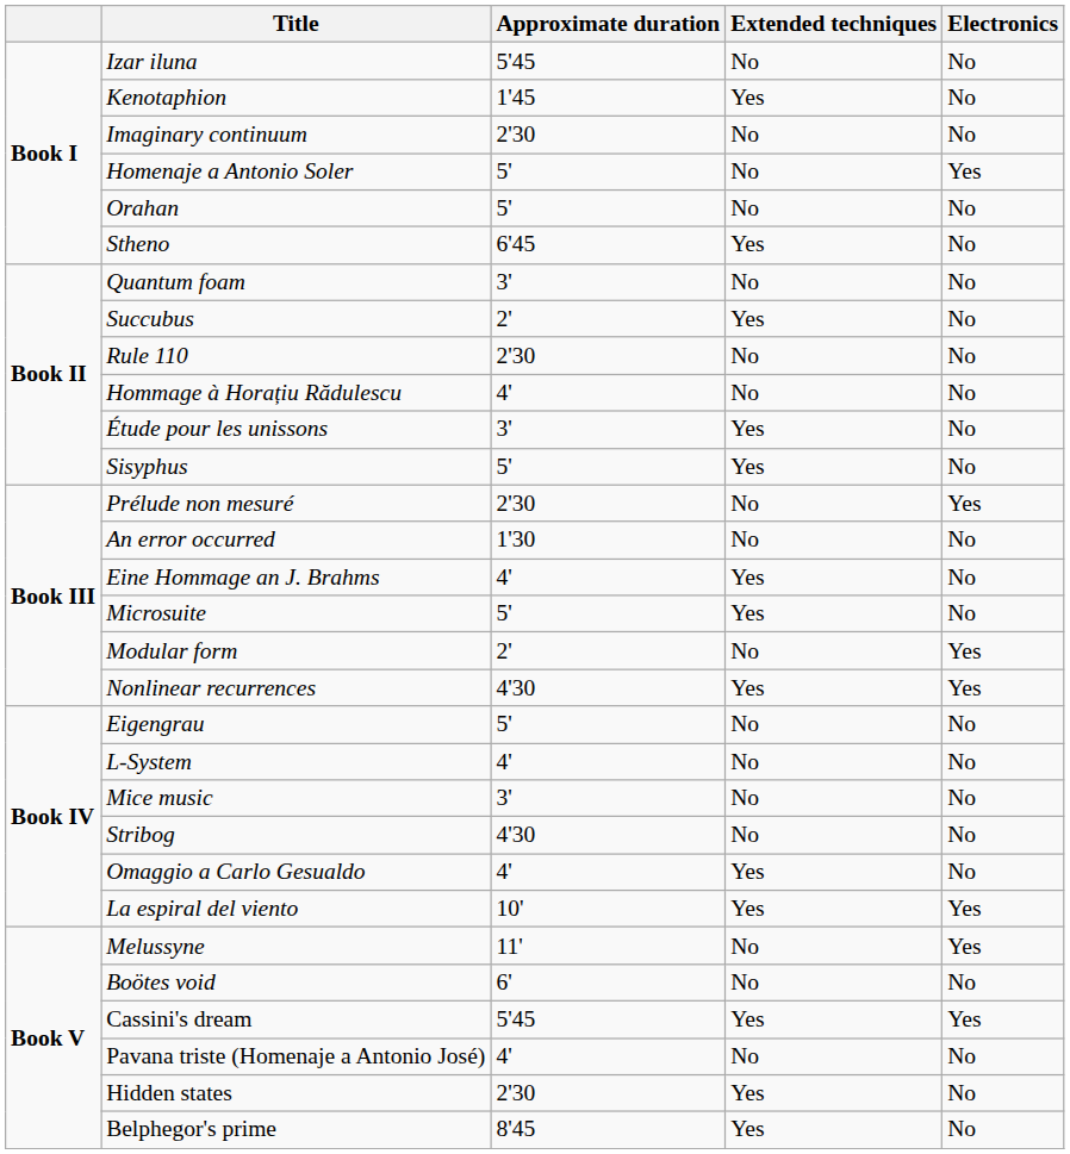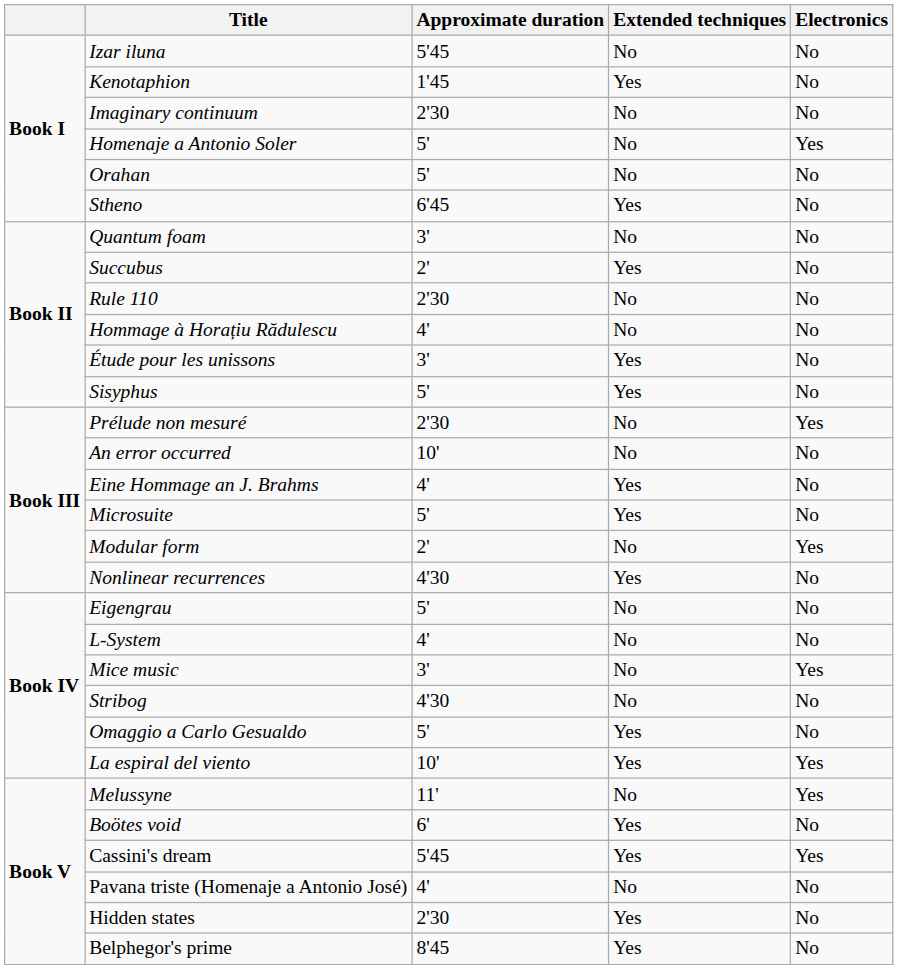 <table class="wikitable">
 <tr>
 <th></th>
 <th>Title</th>
 <th>Approximate duration</th>
 <th>Extended techniques</th>
 <th>Electronics</th>
 </tr>
 <tr>
 <td rowspan="6"><strong>Book I</strong></td>
 <td><em>Izar iluna</em></td>
 <td>5'45</td>
 <td>No</td>
 <td>No</td>
 </tr>
 <tr>
 <td><em>Kenotaphion</em></td>
 <td>1'45</td>
 <td>Yes</td>
 <td>No</td>
 </tr>
 <tr>
 <td><em>Imaginary continuum</em></td>
 <td>2'30</td>
 <td>No</td>
 <td>No</td>
 </tr>
 <tr>
 <td><em>Homenaje a Antonio Soler</em></td>
 <td>5'</td>
 <td>No</td>
 <td>Yes</td>
 </tr>
 <tr>
 <td><em>Orahan</em></td>
 <td>5'</td>
 <td>No</td>
 <td>No</td>
 </tr>
 <tr>
 <td><em>Stheno</em></td>
 <td>6'45</td>
 <td>Yes</td>
 <td>No</td>
 </tr>
 <tr>
 <td rowspan="6"><strong>Book II</strong></td>
 <td><em>Quantum foam</em></td>
 <td>3'</td>
 <td>No</td>
 <td>No</td>
 </tr>
 <tr>
 <td><em>Succubus</em></td>
 <td>2'</td>
 <td>Yes</td>
 <td>No</td>
 </tr>
 <tr>
 <td><em>Rule 110</em></td>
 <td>2'30</td>
 <td>No</td>
 <td>No</td>
 </tr>
 <tr>
 <td><em>Hommage à Horațiu Rădulescu</em></td>
 <td>4'</td>
 <td>No</td>
 <td>No</td>
 </tr>
 <tr>
 <td><em>Étude pour les unissons</em></td>
 <td>3'</td>
 <td>Yes</td>
 <td>No</td>
 </tr>
 <tr>
 <td><em>Sisyphus</em></td>
 <td>5'</td>
 <td>Yes</td>
 <td>No</td>
 </tr>
 <tr>
 <td rowspan="6"><strong>Book III</strong></td>
 <td><em>Prélude non mesuré</em></td>
 <td>2'30</td>
 <td>No</td>
 <td>Yes</td>
 </tr>
 <tr>
 <td><em>An error occurred</em></td>
-<td>1'30</td>
+<td>10'</td>
 <td>No</td>
 <td>No</td>
 </tr>
 <tr>
 <td><em>Eine Hommage an J. Brahms</em></td>
 <td>4'</td>
 <td>Yes</td>
 <td>No</td>
 </tr>
 <tr>
 <td><em>Microsuite</em></td>
 <td>5'</td>
 <td>Yes</td>
 <td>No</td>
 </tr>
 <tr>
 <td><em>Modular form</em></td>
 <td>2'</td>
 <td>No</td>
 <td>Yes</td>
 </tr>
 <tr>
 <td><em>Nonlinear recurrences</em></td>
 <td>4'30</td>
 <td>Yes</td>
-<td>Yes</td>
+<td>No</td>
 </tr>
 <tr>
 <td rowspan="6"><strong>Book IV</strong></td>
 <td><em>Eigengrau</em></td>
 <td>5'</td>
 <td>No</td>
 <td>No</td>
 </tr>
 <tr>
 <td><em>L-System</em></td>
 <td>4'</td>
 <td>No</td>
 <td>No</td>
 </tr>
 <tr>
 <td><em>Mice music</em></td>
 <td>3'</td>
 <td>No</td>
-<td>No</td>
+<td>Yes</td>
 </tr>
 <tr>
 <td><em>Stribog</em></td>
 <td>4'30</td>
 <td>No</td>
 <td>No</td>
 </tr>
 <tr>
 <td><em>Omaggio a Carlo Gesualdo</em></td>
-<td>4'</td>
+<td>5'</td>
 <td>Yes</td>
 <td>No</td>
 </tr>
 <tr>
 <td><em>La espiral del viento</em></td>
 <td>10'</td>
 <td>Yes</td>
 <td>Yes</td>
 </tr>
 <tr>
 <td rowspan="6"><strong>Book V</strong></td>
 <td><em>Melussyne</em></td>
 <td>11'</td>
 <td>No</td>
 <td>Yes</td>
 </tr>
 <tr>
 <td><em>Boötes void</td>
 <td>6'</td>
-<td>No</td>
+<td>Yes</td>
 <td>No</td>
 </tr>
 <tr>
 <td></em>Cassini's dream<em></td>
 <td>5'45</td>
 <td>Yes</td>
 <td>Yes</td>
 </tr>
 <tr>
 <td></em>Pavana triste (Homenaje a Antonio José)<em></td>
 <td>4'</td>
 <td>No</td>
 <td>No</td>
 </tr>
 <tr>
 <td></em>Hidden states<em></td>
 <td>2'30</td>
 <td>Yes</td>
 <td>No</td>
 </tr>
 <tr>
 <td></em>Belphegor's prime<em></td>
 <td>8'45</td>
 <td>Yes</td>
 <td>No</td>
 </tr>
 <tr>
 </tr>
 </table>
